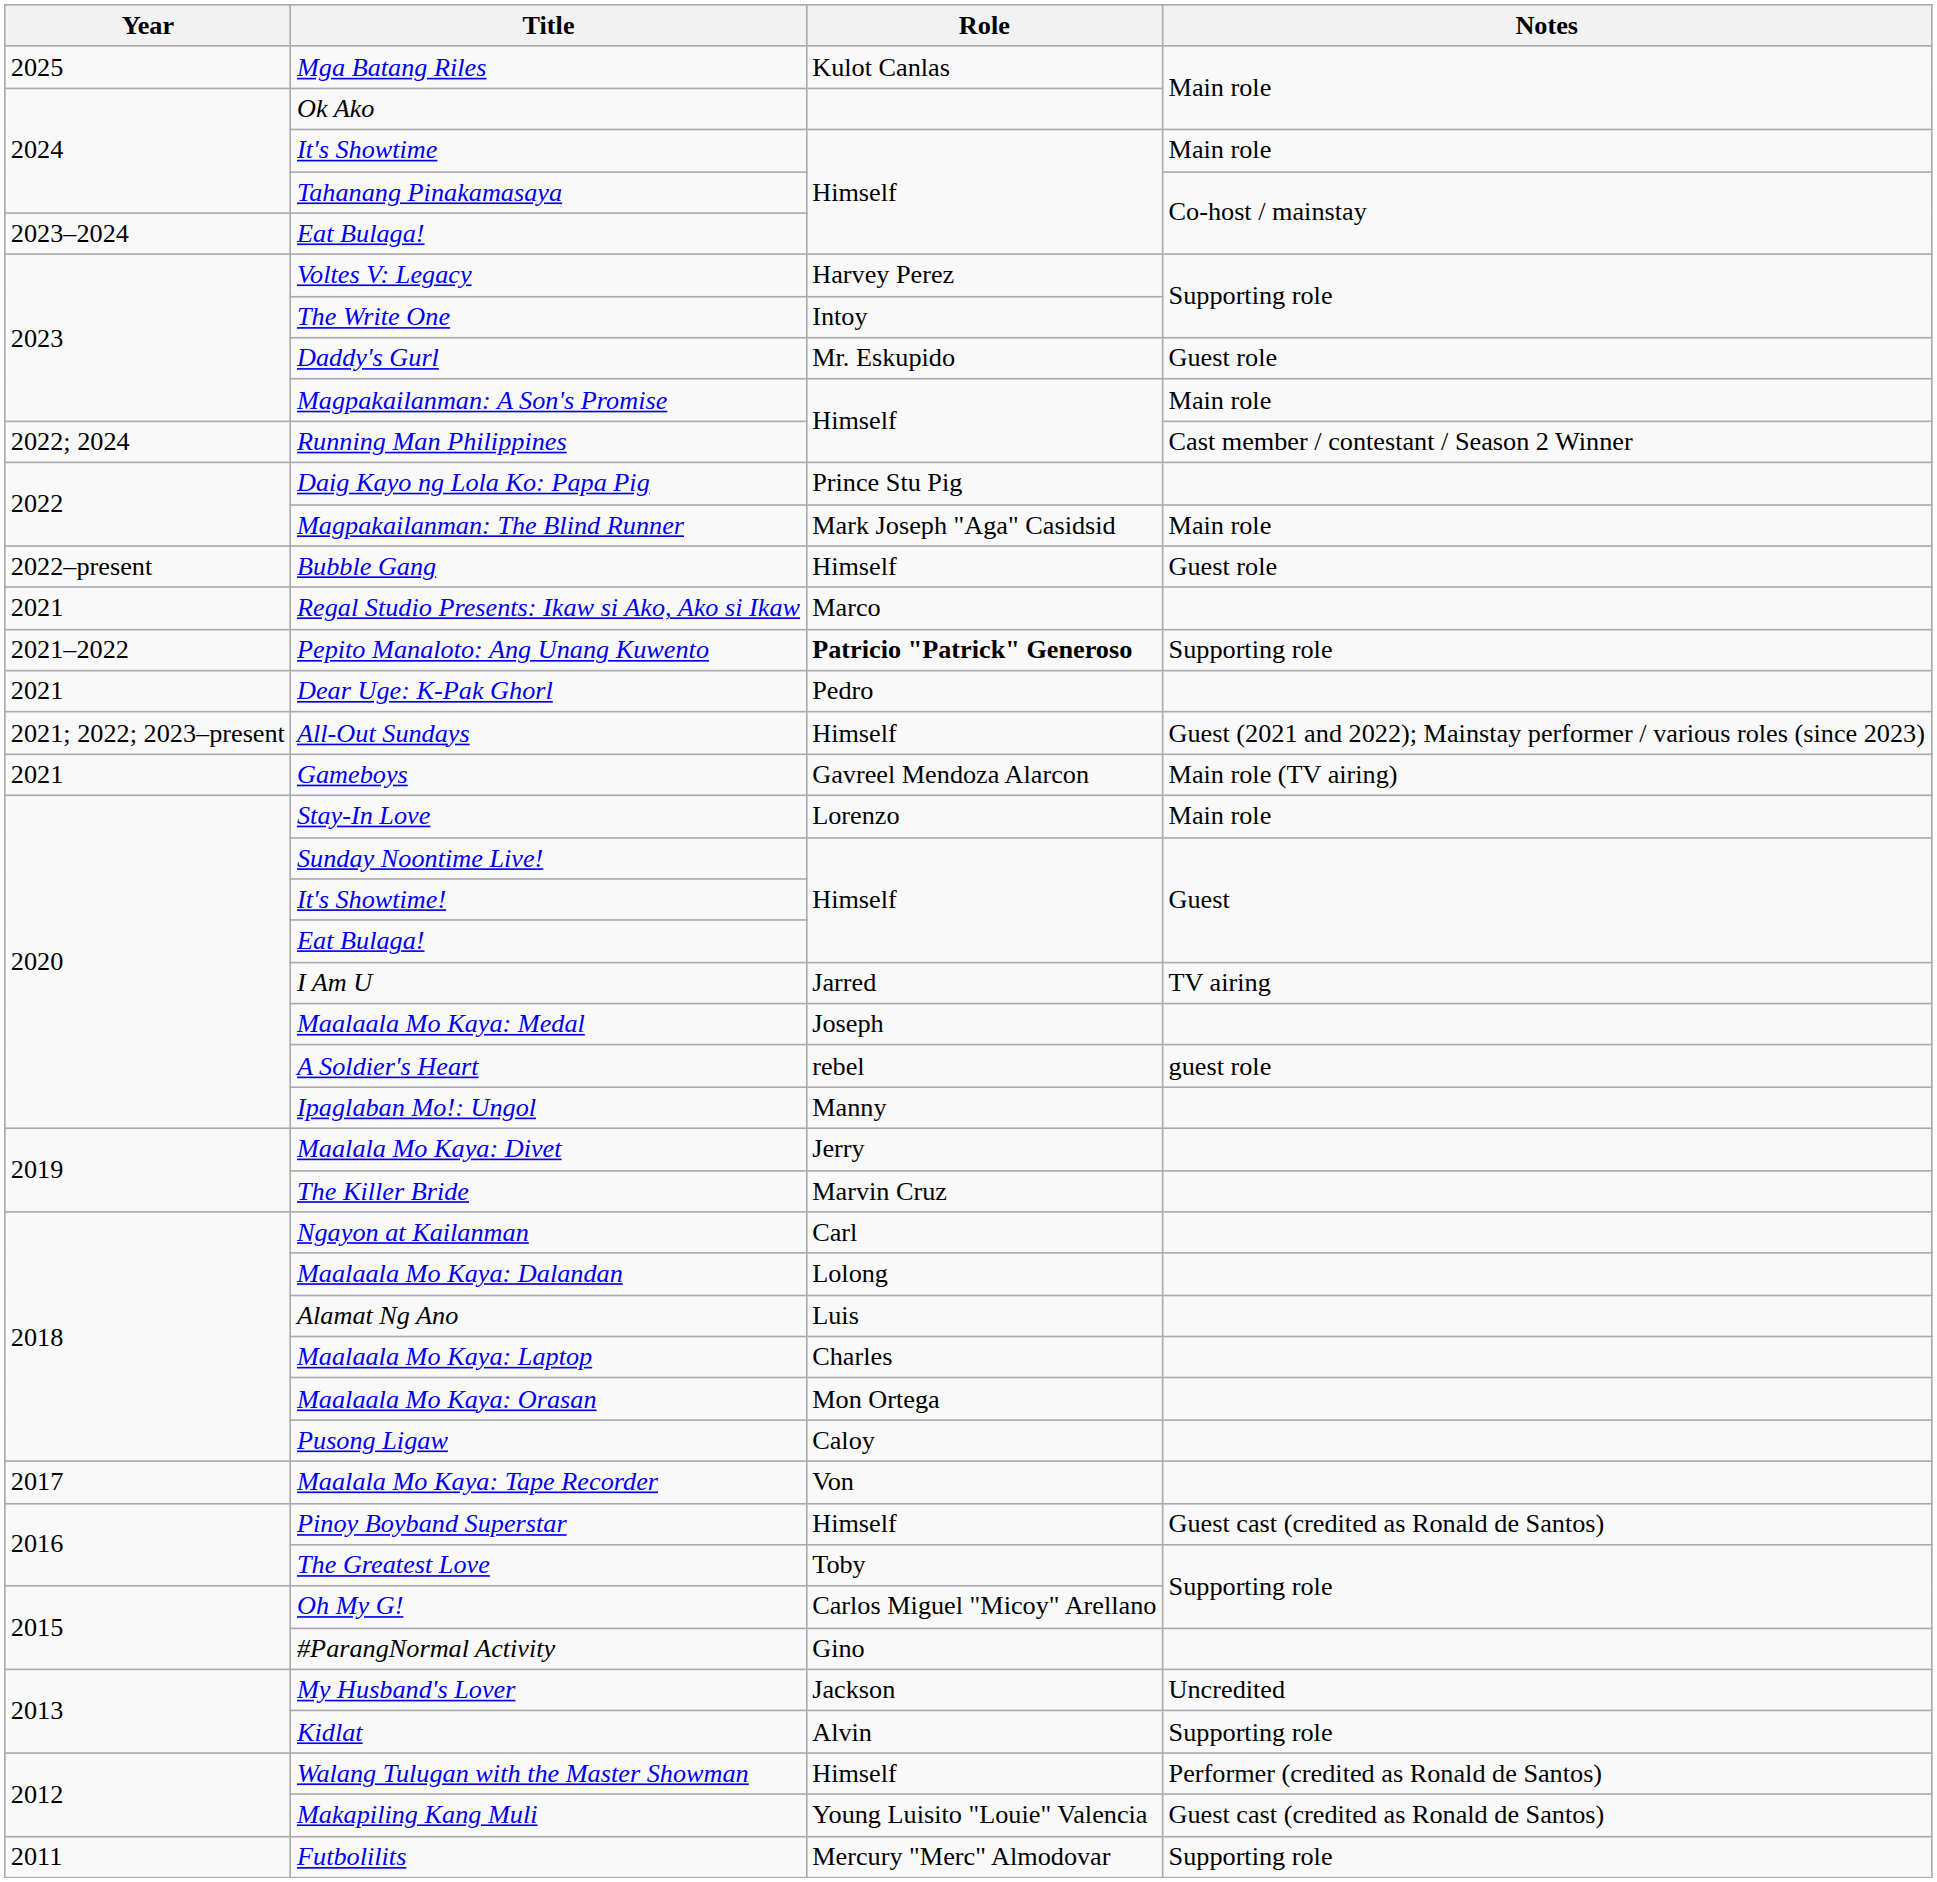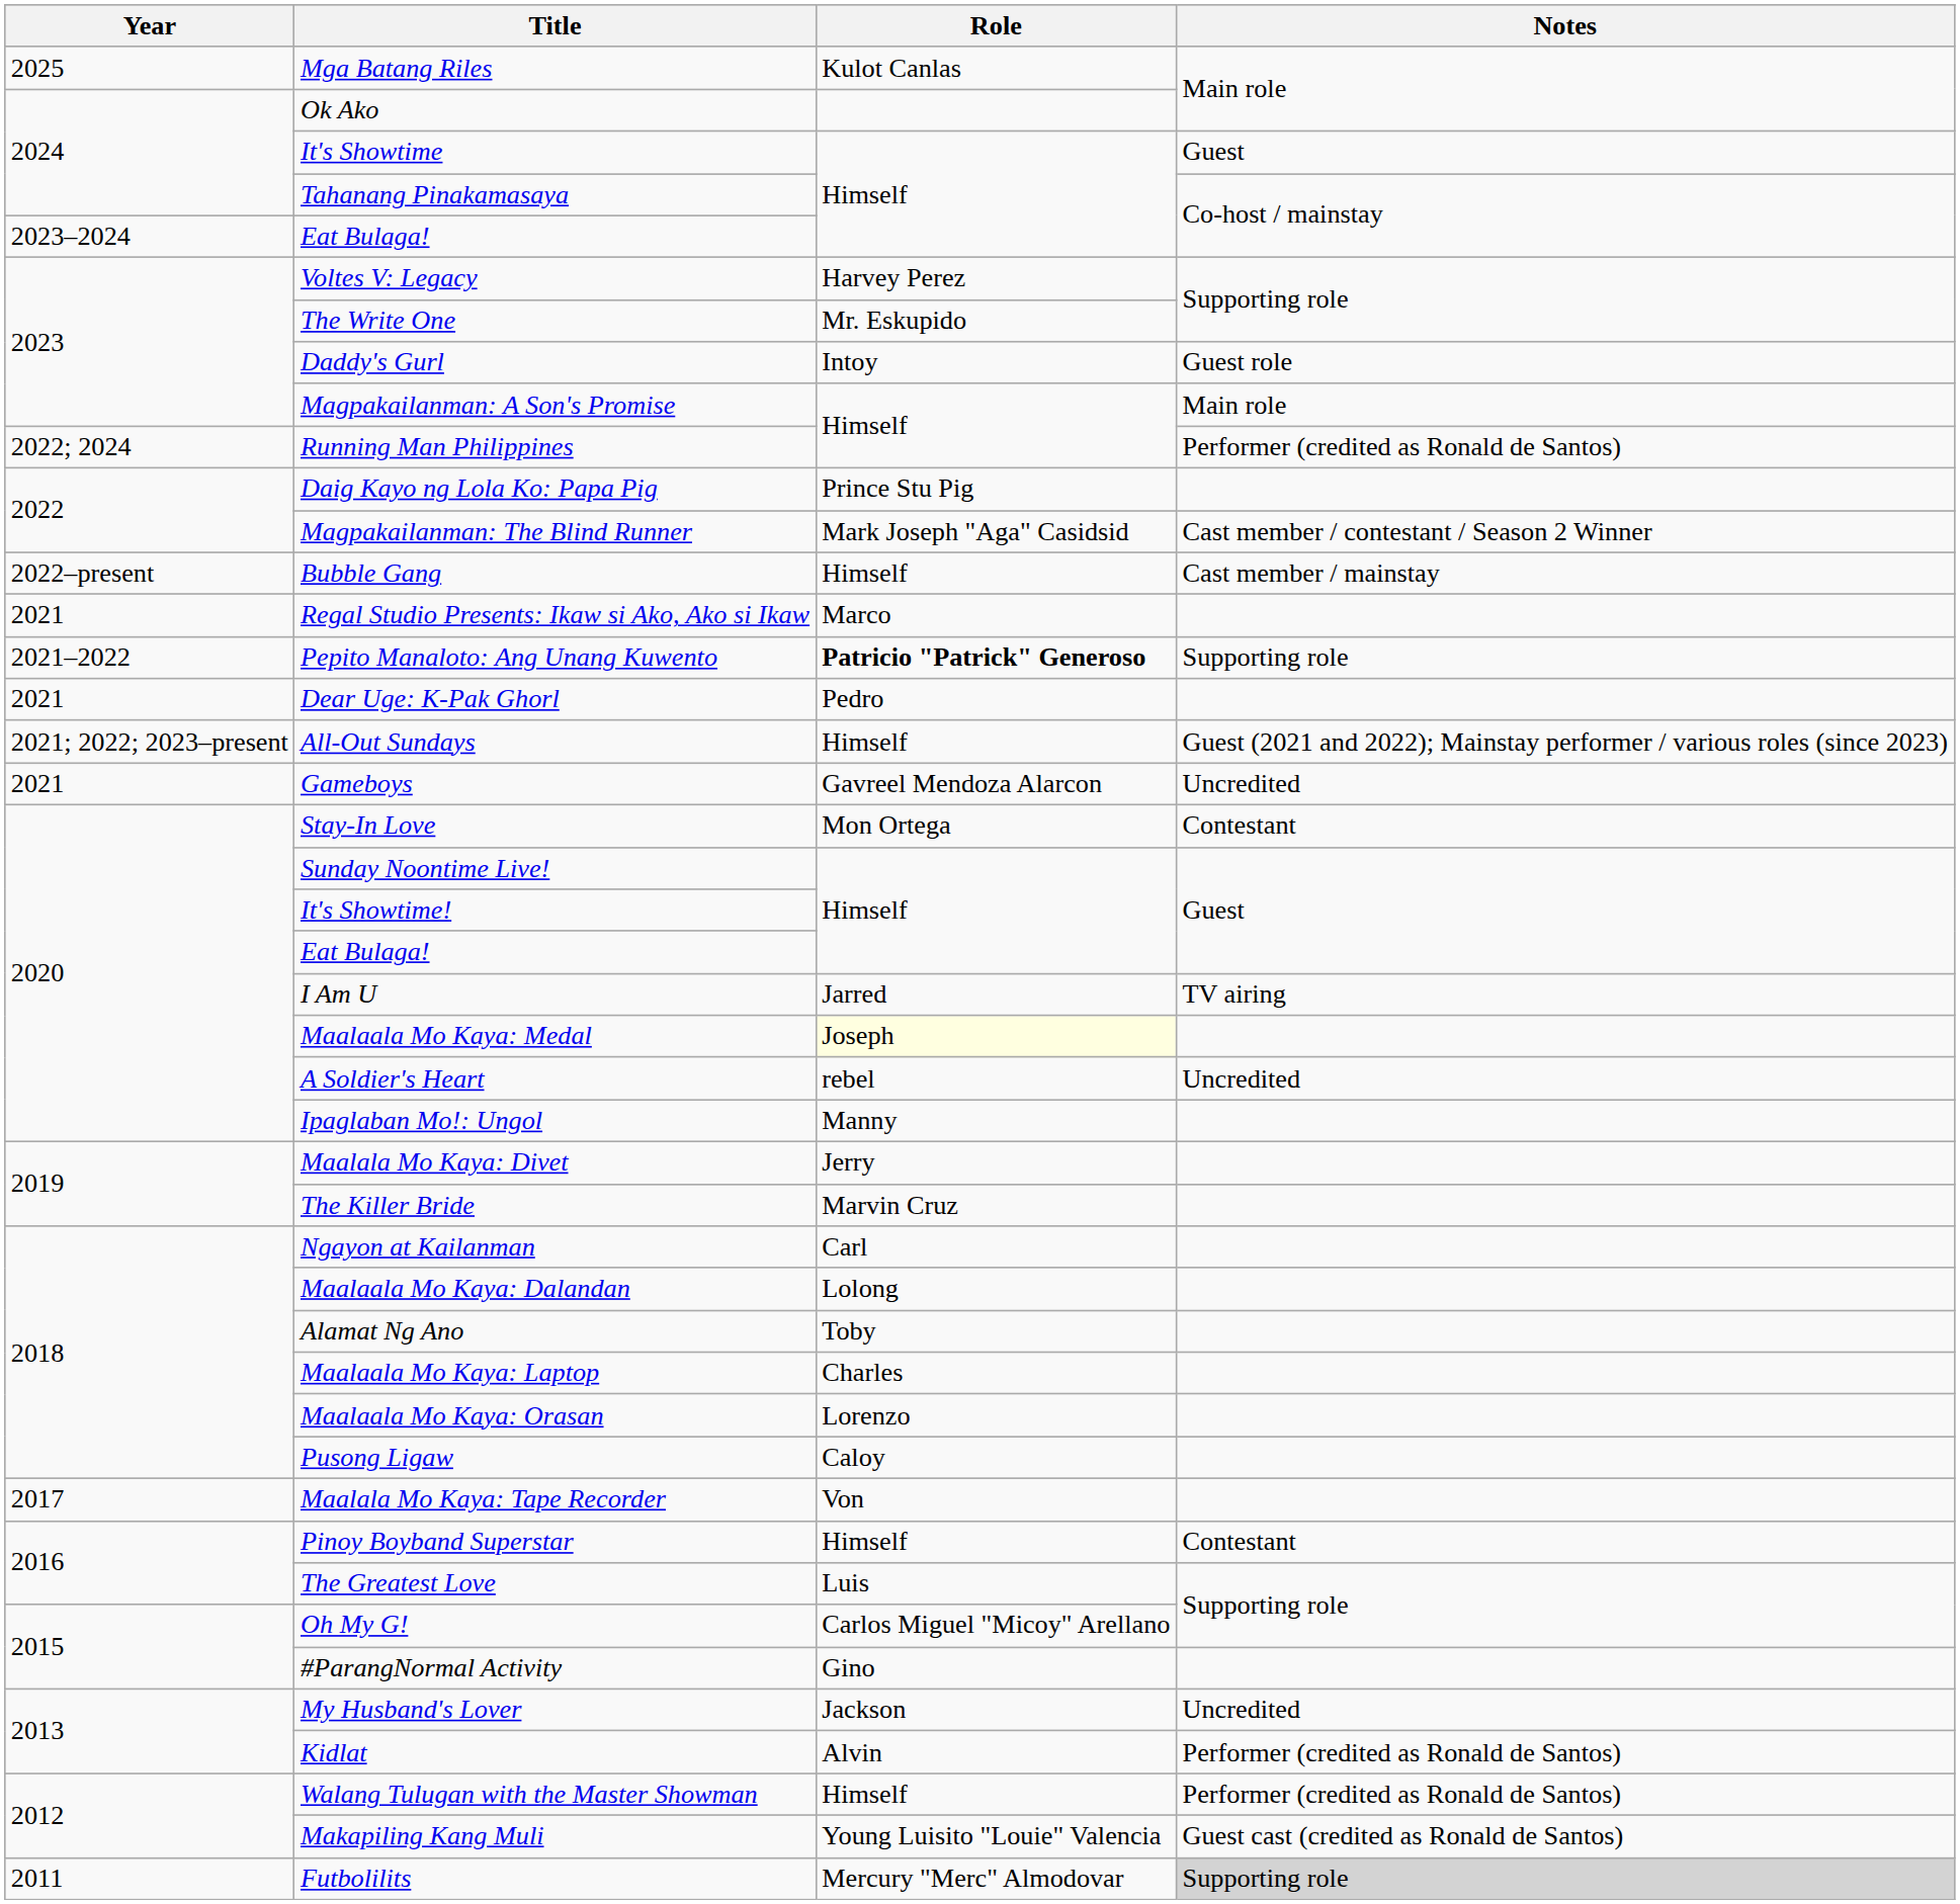 <table class="wikitable">
 <tr>
 <th>Year</th>
 <th>Title</th>
 <th>Role</th>
 <th>Notes</th>
 </tr>
 <tr>
 <td>2025</td>
 <td><em><a href='#'>Mga Batang Riles</a></em></td>
 <td>Kulot Canlas</td>
 <td rowspan="2">Main role</td>
 </tr>
 <tr>
 <td rowspan="3">2024</td>
 <td><em>Ok Ako</em></td>
 <td></td>
 </tr>
 <tr>
 <td><a href='#'><em>It's Showtime</em></a></td>
 <td rowspan="3">Himself</td>
-<td>Main role</td>
+<td>Guest</td>
 </tr>
 <tr>
 <td><em><a href='#'>Tahanang Pinakamasaya</a></em></td>
 <td rowspan="2">Co-host / mainstay</td>
 </tr>
 <tr>
 <td>2023–2024</td>
 <td><em><a href='#'>Eat Bulaga!</a></em></td>
 </tr>
 <tr>
 <td rowspan="4">2023</td>
 <td><em><a href='#'>Voltes V: Legacy</a></em></td>
 <td>Harvey Perez</td>
 <td rowspan="2">Supporting role</td>
 </tr>
 <tr>
 <td><em><a href='#'>The Write One</a></em></td>
-<td>Intoy</td>
+<td>Mr. Eskupido</td>
 </tr>
 <tr>
 <td><em><a href='#'>Daddy's Gurl</a></em></td>
-<td>Mr. Eskupido</td>
+<td>Intoy</td>
 <td>Guest role</td>
 </tr>
 <tr>
 <td><em><a href='#'>Magpakailanman: A Son's Promise</a></em></td>
 <td rowspan="2">Himself</td>
 <td>Main role</td>
 </tr>
 <tr>
 <td>2022; 2024</td>
 <td><em><a href='#'>Running Man Philippines</a></em></td>
-<td>Cast member / contestant / Season 2 Winner</td>
+<td>Performer (credited as Ronald de Santos)</td>
 </tr>
 <tr>
 <td rowspan="2">2022</td>
 <td><em><a href='#'>Daig Kayo ng Lola Ko: Papa Pig</a></em></td>
 <td>Prince Stu Pig</td>
 <td></td>
 </tr>
 <tr>
 <td><em><a href='#'>Magpakailanman: The Blind Runner</a></em></td>
 <td>Mark Joseph "Aga" Casidsid</td>
-<td>Main role</td>
+<td>Cast member / contestant / Season 2 Winner</td>
 </tr>
 <tr>
 <td>2022–present</td>
 <td><em><a href='#'>Bubble Gang</a></em></td>
 <td>Himself</td>
-<td>Guest role</td>
+<td>Cast member / mainstay</td>
 </tr>
 <tr>
 <td>2021</td>
 <td><em><a href='#'>Regal Studio Presents: Ikaw si Ako, Ako si Ikaw</a></em></td>
 <td>Marco</td>
 <td></td>
 </tr>
 <tr>
 <td>2021–2022</td>
 <td><em><a href='#'>Pepito Manaloto: Ang Unang Kuwento</a></em></td>
 <td><strong>Patricio "Patrick" Generoso</strong></td>
 <td>Supporting role</td>
 </tr>
 <tr>
 <td>2021</td>
 <td><em><a href='#'>Dear Uge: K-Pak Ghorl</a></em></td>
 <td>Pedro</td>
 <td></td>
 </tr>
 <tr>
 <td>2021; 2022; 2023–present</td>
 <td><em><a href='#'>All-Out Sundays</a></em></td>
 <td>Himself</td>
 <td>Guest (2021 and 2022); Mainstay performer / various roles (since 2023)</td>
 </tr>
 <tr>
 <td>2021</td>
 <td><em><a href='#'>Gameboys</a></em></td>
 <td>Gavreel Mendoza Alarcon</td>
-<td>Main role (TV airing)</td>
+<td>Uncredited</td>
 </tr>
 <tr>
 <td rowspan="8">2020</td>
 <td><em><a href='#'>Stay-In Love</a></em></td>
-<td>Lorenzo</td>
-<td>Main role</td>
+<td>Mon Ortega</td>
+<td>Contestant</td>
 </tr>
 <tr>
 <td><em><a href='#'>Sunday Noontime Live!</a></em></td>
 <td rowspan="3">Himself</td>
 <td rowspan="3">Guest</td>
 </tr>
 <tr>
 <td><em><a href='#'>It's Showtime!</a></em></td>
 </tr>
 <tr>
 <td><em><a href='#'>Eat Bulaga!</a></em></td>
 </tr>
 <tr>
 <td><em>I Am U</em></td>
 <td>Jarred</td>
 <td>TV airing</td>
 </tr>
 <tr>
 <td><em><a href='#'>Maalaala Mo Kaya: Medal</a></em></td>
-<td>Joseph</td>
+<td style="background: lightyellow;">Joseph</td>
 <td></td>
 </tr>
 <tr>
 <td><em><a href='#'>A Soldier's Heart</a></em></td>
 <td>rebel</td>
-<td>guest role</td>
+<td>Uncredited</td>
 </tr>
 <tr>
 <td><em><a href='#'>Ipaglaban Mo!: Ungol</a></em></td>
 <td>Manny</td>
 <td></td>
 </tr>
 <tr>
 <td rowspan="2">2019</td>
 <td><em><a href='#'>Maalala Mo Kaya: Divet</a></em></td>
 <td>Jerry</td>
 <td></td>
 </tr>
 <tr>
 <td><em><a href='#'>The Killer Bride</a></em></td>
 <td>Marvin Cruz</td>
 <td></td>
 </tr>
 <tr>
 <td rowspan="6">2018</td>
 <td><em><a href='#'>Ngayon at Kailanman</a></em></td>
 <td>Carl</td>
 <td></td>
 </tr>
 <tr>
 <td><em><a href='#'>Maalaala Mo Kaya: Dalandan</a></em></td>
 <td>Lolong</td>
 <td></td>
 </tr>
 <tr>
 <td><em>Alamat Ng Ano</em></td>
-<td>Luis</td>
+<td>Toby</td>
 <td></td>
 </tr>
 <tr>
 <td><em><a href='#'>Maalaala Mo Kaya: Laptop</a></em></td>
 <td>Charles</td>
 <td></td>
 </tr>
 <tr>
 <td><em><a href='#'>Maalaala Mo Kaya: Orasan</a></em></td>
-<td>Mon Ortega</td>
+<td>Lorenzo</td>
 <td></td>
 </tr>
 <tr>
 <td><em><a href='#'>Pusong Ligaw</a></em></td>
 <td>Caloy</td>
 <td></td>
 </tr>
 <tr>
 <td>2017</td>
 <td><em><a href='#'>Maalala Mo Kaya: Tape Recorder</a></em></td>
 <td>Von</td>
 <td></td>
 </tr>
 <tr>
 <td rowspan=2>2016</td>
 <td><em><a href='#'>Pinoy Boyband Superstar</a></em></td>
 <td>Himself</td>
-<td>Guest cast (credited as Ronald de Santos)</td>
+<td>Contestant</td>
 </tr>
 <tr>
 <td><em><a href='#'>The Greatest Love</a></em></td>
-<td>Toby</td>
+<td>Luis</td>
 <td rowspan="2">Supporting role</td>
 </tr>
 <tr>
 <td rowspan=2>2015</td>
 <td><em><a href='#'>Oh My G!</a></em></td>
 <td>Carlos Miguel "Micoy" Arellano</td>
 </tr>
 <tr>
 <td><em>#ParangNormal Activity</em></td>
 <td>Gino</td>
 <td></td>
 </tr>
 <tr>
 <td rowspan=2>2013</td>
 <td><em><a href='#'>My Husband's Lover</a></em></td>
 <td>Jackson</td>
 <td>Uncredited</td>
 </tr>
 <tr>
 <td><em><a href='#'>Kidlat</a></em></td>
 <td>Alvin</td>
-<td>Supporting role</td>
+<td>Performer (credited as Ronald de Santos)</td>
 </tr>
 <tr>
 <td rowspan="2">2012</td>
 <td><em><a href='#'>Walang Tulugan with the Master Showman</a></em></td>
 <td>Himself</td>
 <td>Performer (credited as Ronald de Santos)</td>
 </tr>
 <tr>
 <td><em><a href='#'>Makapiling Kang Muli</a></em></td>
 <td>Young Luisito "Louie" Valencia</td>
 <td>Guest cast (credited as Ronald de Santos)</td>
 </tr>
 <tr>
 <td>2011</td>
 <td><em><a href='#'>Futbolilits</a></em></td>
 <td>Mercury "Merc" Almodovar</td>
-<td>Supporting role</td>
+<td style="background: lightgrey;">Supporting role</td>
 </tr>
 </table>
